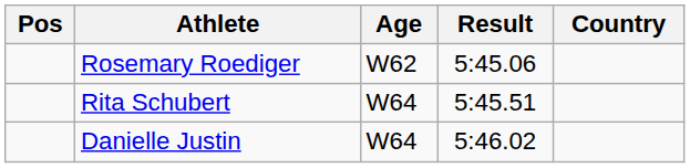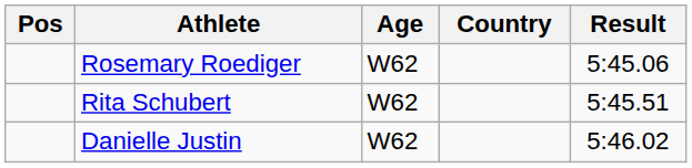 <table class="wikitable"  style="text-align:center; width:50%;">
 <tr>
 <th>Pos</th>
 <th>Athlete</th>
 <th>Age</th>
+<th>Country</th>
 <th>Result</th>
-<th>Country</th>
 </tr>
 <tr>
 <td align=center></td>
 <td align=left><a href='#'>Rosemary Roediger</a></td>
 <td align=left>W62</td>
+<td align=left></td>
 <td>5:45.06</td>
-<td align=left></td>
 </tr>
 <tr>
 <td align=center></td>
 <td align=left><a href='#'>Rita Schubert</a></td>
-<td align=left>W64</td>
+<td align=left>W62</td>
+<td align=left></td>
 <td>5:45.51</td>
-<td align=left></td>
 </tr>
 <tr>
 <td align=center></td>
 <td align=left><a href='#'>Danielle Justin</a></td>
-<td align=left>W64</td>
+<td align=left>W62</td>
+<td align=left></td>
 <td>5:46.02</td>
-<td align=left></td>
 </tr>
 </table>
